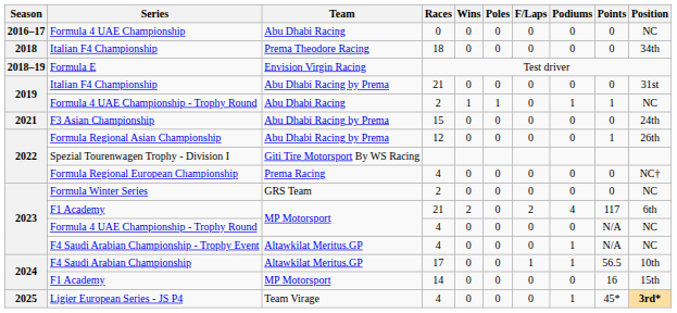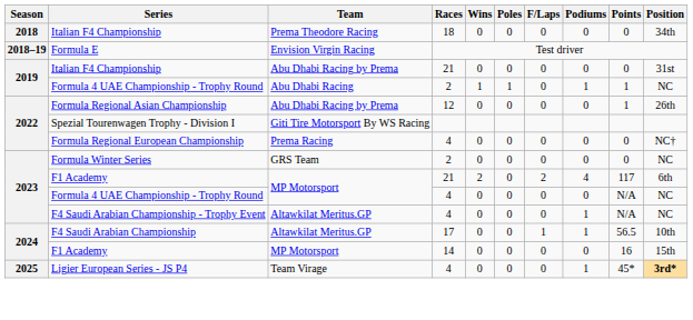 <table class="wikitable" style="text-align:center; font-size:90%;">
 <tr>
 <th scope="col">Season</th>
 <th scope="col">Series</th>
 <th scope="col">Team</th>
 <th scope="col">Races</th>
 <th scope="col">Wins</th>
 <th scope="col">Poles</th>
 <th scope="col">F/Laps</th>
 <th scope="col">Podiums</th>
 <th scope="col">Points</th>
 <th scope="col">Position</th>
-</tr>
-<tr>
-<th scope="row">2016–17</th>
-<td style="text-align:left;"><a href='#'>Formula 4 UAE Championship</a></td>
-<td style="text-align:left;"><a href='#'>Abu Dhabi Racing</a></td>
-<td>0</td>
-<td>0</td>
-<td>0</td>
-<td>0</td>
-<td>0</td>
-<td>0</td>
-<td>NC</td>
 </tr>
 <tr>
 <th>2018</th>
 <td style="text-align:left;"><a href='#'>Italian F4 Championship</a></td>
 <td style="text-align:left;"><a href='#'>Prema Theodore Racing</a></td>
 <td>18</td>
 <td>0</td>
 <td>0</td>
 <td>0</td>
 <td>0</td>
 <td>0</td>
 <td>34th</td>
 </tr>
 <tr>
 <th scope="row">2018–19</th>
 <td style="text-align:left;"><a href='#'>Formula E</a></td>
 <td style="text-align:left;"><a href='#'>Envision Virgin Racing</a></td>
 <td colspan="7">Test driver</td>
 </tr>
 <tr>
 <th scope="row" rowspan="2">2019</th>
 <td style="text-align:left;"><a href='#'>Italian F4 Championship</a></td>
 <td style="text-align:left;"><a href='#'>Abu Dhabi Racing by Prema</a></td>
 <td>21</td>
 <td>0</td>
 <td>0</td>
 <td>0</td>
 <td>0</td>
 <td>0</td>
 <td>31st</td>
 </tr>
 <tr>
 <td align=left><a href='#'>Formula 4 UAE Championship - Trophy Round</a></td>
 <td align=left><a href='#'>Abu Dhabi Racing</a></td>
 <td>2</td>
 <td>1</td>
 <td>1</td>
 <td>0</td>
 <td>1</td>
 <td>1</td>
 <td>NC</td>
-</tr>
-<tr>
-<th>2021</th>
-<td style="text-align:left;"><a href='#'>F3 Asian Championship</a></td>
-<td style="text-align:left;"><a href='#'>Abu Dhabi Racing by Prema</a></td>
-<td>15</td>
-<td>0</td>
-<td>0</td>
-<td>0</td>
-<td>0</td>
-<td>0</td>
-<td>24th</td>
 </tr>
 <tr>
 <th scope="row" rowspan="3">2022</th>
 <td style="text-align:left;"><a href='#'>Formula Regional Asian Championship</a></td>
 <td style="text-align:left;"><a href='#'>Abu Dhabi Racing by Prema</a></td>
 <td>12</td>
 <td>0</td>
 <td>0</td>
 <td>0</td>
 <td>0</td>
 <td>1</td>
 <td>26th</td>
 </tr>
 <tr>
 <td style="text-align:left;">Spezial Tourenwagen Trophy - Division I</td>
 <td style="text-align:left;"><a href='#'>Giti Tire Motorsport</a> By WS Racing</td>
 <td></td>
 <td></td>
 <td></td>
 <td></td>
 <td></td>
 <td></td>
 <td></td>
 </tr>
 <tr>
 <td style="text-align:left;"><a href='#'>Formula Regional European Championship</a></td>
 <td style="text-align:left;"><a href='#'>Prema Racing</a></td>
 <td>4</td>
 <td>0</td>
 <td>0</td>
 <td>0</td>
 <td>0</td>
 <td>0</td>
 <td>NC†</td>
 </tr>
 <tr>
 <th scope="row" rowspan="4">2023</th>
 <td style="text-align:left;"><a href='#'>Formula Winter Series</a></td>
 <td style="text-align:left;">GRS Team</td>
 <td>2</td>
 <td>0</td>
 <td>0</td>
 <td>0</td>
 <td>0</td>
 <td>0</td>
 <td>NC</td>
 </tr>
 <tr>
 <td style="text-align:left;"><a href='#'>F1 Academy</a></td>
 <td style="text-align:left;" rowspan="2"><a href='#'>MP Motorsport</a></td>
 <td>21</td>
 <td>2</td>
 <td>0</td>
 <td>2</td>
 <td>4</td>
 <td>117</td>
 <td>6th</td>
 </tr>
 <tr>
 <td style="text-align:left;"><a href='#'>Formula 4 UAE Championship - Trophy Round</a></td>
 <td>4</td>
 <td>0</td>
 <td>0</td>
 <td>0</td>
 <td>0</td>
 <td>N/A</td>
 <td>NC</td>
 </tr>
 <tr>
 <td style="text-align:left;"><a href='#'>F4 Saudi Arabian Championship - Trophy Event</a></td>
 <td style="text-align:left;"><a href='#'>Altawkilat Meritus.GP</a></td>
 <td>4</td>
 <td>0</td>
 <td>0</td>
 <td>0</td>
 <td>1</td>
 <td>N/A</td>
 <td>NC</td>
 </tr>
 <tr>
 <th scope="row" rowspan="2">2024</th>
 <td style="text-align:left;"><a href='#'>F4 Saudi Arabian Championship</a></td>
 <td style="text-align:left;"><a href='#'>Altawkilat Meritus.GP</a></td>
 <td>17</td>
 <td>0</td>
 <td>0</td>
 <td>1</td>
 <td>1</td>
 <td>56.5</td>
 <td>10th</td>
 </tr>
 <tr>
 <td style="text-align:left;"><a href='#'>F1 Academy</a></td>
 <td style="text-align:left;"><a href='#'>MP Motorsport</a></td>
 <td>14</td>
 <td>0</td>
 <td>0</td>
 <td>0</td>
 <td>0</td>
 <td>16</td>
 <td>15th</td>
 </tr>
 <tr>
 <th>2025</th>
 <td align=left><a href='#'>Ligier European Series - JS P4</a></td>
 <td align=left>Team Virage</td>
 <td>4</td>
 <td>0</td>
 <td>0</td>
 <td>0</td>
 <td>1</td>
 <td>45*</td>
 <td style="background:#FFDF9F;"><strong>3rd*</strong></td>
 </tr>
 </table>
